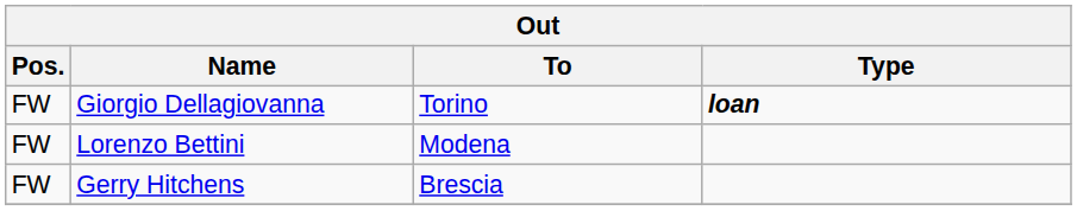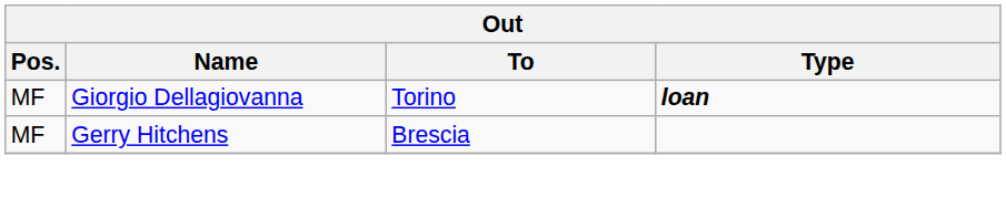 <table class="wikitable" style="font-size:90%;">
 <tr>
 <th colspan="4">Out</th>
 </tr>
 <tr>
 <th width=3%>Pos.</th>
 <th width=33%>Name</th>
 <th width=28%>To</th>
 <th width=36%>Type</th>
 </tr>
 <tr>
-<td>FW</td>
+<td>MF</td>
 <td><a href='#'>Giorgio Dellagiovanna</a></td>
 <td><a href='#'>Torino</a></td>
 <td><strong><em>loan</em></strong></td>
 </tr>
 <tr>
-<td>FW</td>
-<td><a href='#'>Lorenzo Bettini</a></td>
-<td><a href='#'>Modena</a></td>
-<td></td>
-</tr>
-<tr>
-<td>FW</td>
+<td>MF</td>
 <td><a href='#'>Gerry Hitchens</a></td>
 <td><a href='#'>Brescia</a></td>
 <td></td>
 </tr>
 <tr>
 </tr>
 </table>
